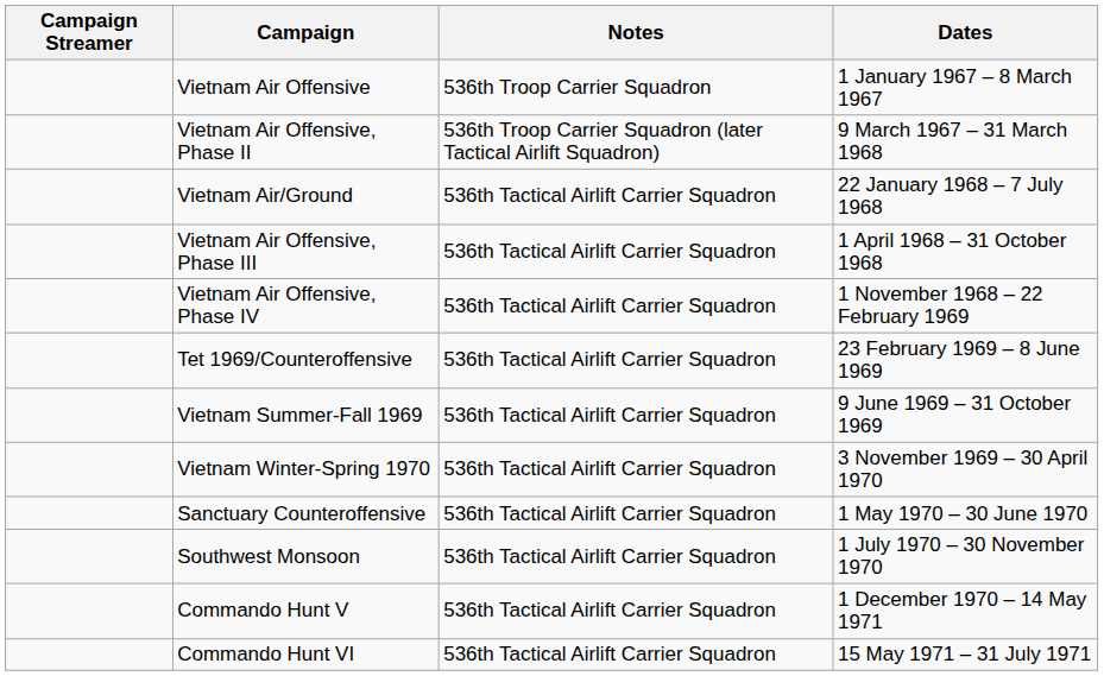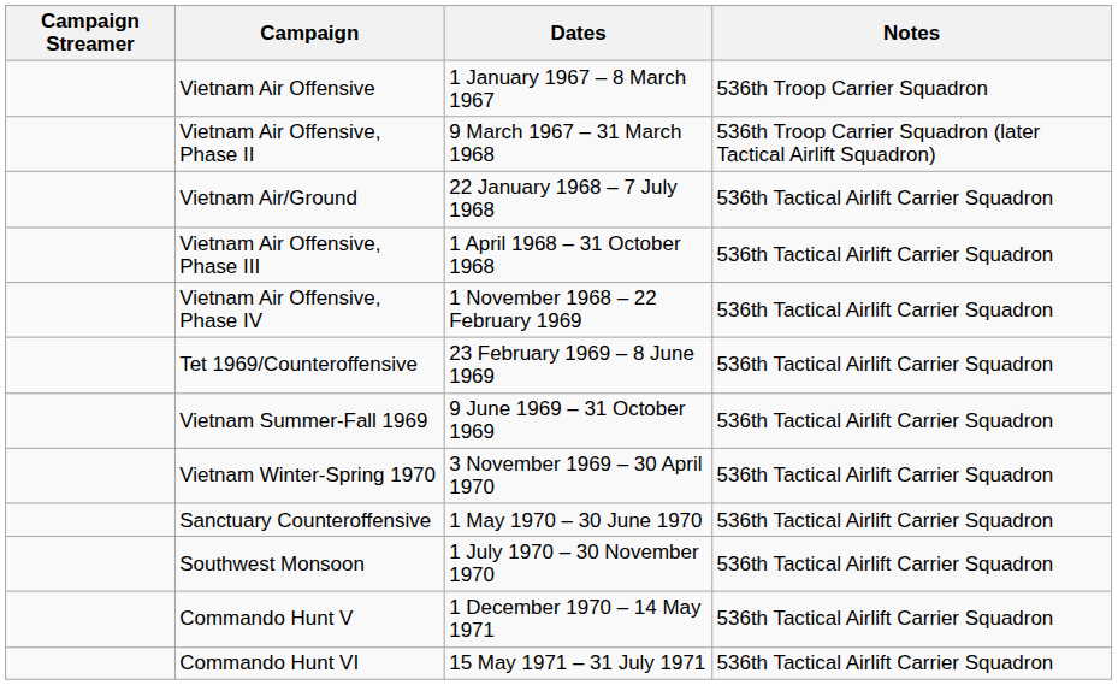 <table class="wikitable">
 <tr style="background:#efefef;">
 <th>Campaign Streamer</th>
 <th>Campaign</th>
+<th>Dates</th>
 <th>Notes</th>
-<th>Dates</th>
 </tr>
 <tr>
 <td></td>
 <td>Vietnam Air Offensive</td>
+<td>1 January 1967 – 8 March 1967</td>
 <td>536th Troop Carrier Squadron</td>
-<td>1 January 1967 – 8 March 1967</td>
 </tr>
 <tr>
 <td></td>
 <td>Vietnam Air Offensive, Phase II</td>
+<td>9 March 1967 – 31 March 1968</td>
 <td>536th Troop Carrier Squadron (later Tactical Airlift Squadron)</td>
-<td>9 March 1967 – 31 March 1968</td>
 </tr>
 <tr>
 <td></td>
 <td>Vietnam Air/Ground</td>
+<td>22 January 1968 – 7 July 1968</td>
 <td>536th Tactical Airlift Carrier Squadron</td>
-<td>22 January 1968 – 7 July 1968</td>
 </tr>
 <tr>
 <td></td>
 <td>Vietnam Air Offensive, Phase III</td>
+<td>1 April 1968 – 31 October 1968</td>
 <td>536th Tactical Airlift Carrier Squadron</td>
-<td>1 April 1968 – 31 October 1968</td>
 </tr>
 <tr>
 <td></td>
 <td>Vietnam Air Offensive, Phase IV</td>
+<td>1 November 1968 – 22 February 1969</td>
 <td>536th Tactical Airlift Carrier Squadron</td>
-<td>1 November 1968 – 22 February 1969</td>
 </tr>
 <tr>
 <td></td>
 <td>Tet 1969/Counteroffensive</td>
+<td>23 February 1969 – 8 June 1969</td>
 <td>536th Tactical Airlift Carrier Squadron</td>
-<td>23 February 1969 – 8 June 1969</td>
 </tr>
 <tr>
 <td></td>
 <td>Vietnam Summer-Fall 1969</td>
+<td>9 June 1969 – 31 October 1969</td>
 <td>536th Tactical Airlift Carrier Squadron</td>
-<td>9 June 1969 – 31 October 1969</td>
 </tr>
 <tr>
 <td></td>
 <td>Vietnam Winter-Spring 1970</td>
+<td>3 November 1969 – 30 April 1970</td>
 <td>536th Tactical Airlift Carrier Squadron</td>
-<td>3 November 1969 – 30 April 1970</td>
 </tr>
 <tr>
 <td></td>
 <td>Sanctuary Counteroffensive</td>
+<td>1 May 1970 – 30 June 1970</td>
 <td>536th Tactical Airlift Carrier Squadron</td>
-<td>1 May 1970 – 30 June 1970</td>
 </tr>
 <tr>
 <td></td>
 <td>Southwest Monsoon</td>
+<td>1 July 1970 – 30 November 1970</td>
 <td>536th Tactical Airlift Carrier Squadron</td>
-<td>1 July 1970 – 30 November 1970</td>
 </tr>
 <tr>
 <td></td>
 <td>Commando Hunt V</td>
+<td>1 December 1970 – 14 May 1971</td>
 <td>536th Tactical Airlift Carrier Squadron</td>
-<td>1 December 1970 – 14 May 1971</td>
 </tr>
 <tr>
 <td></td>
 <td>Commando Hunt VI</td>
+<td>15 May 1971 – 31 July 1971</td>
 <td>536th Tactical Airlift Carrier Squadron</td>
-<td>15 May 1971 – 31 July 1971</td>
 </tr>
 </table>
